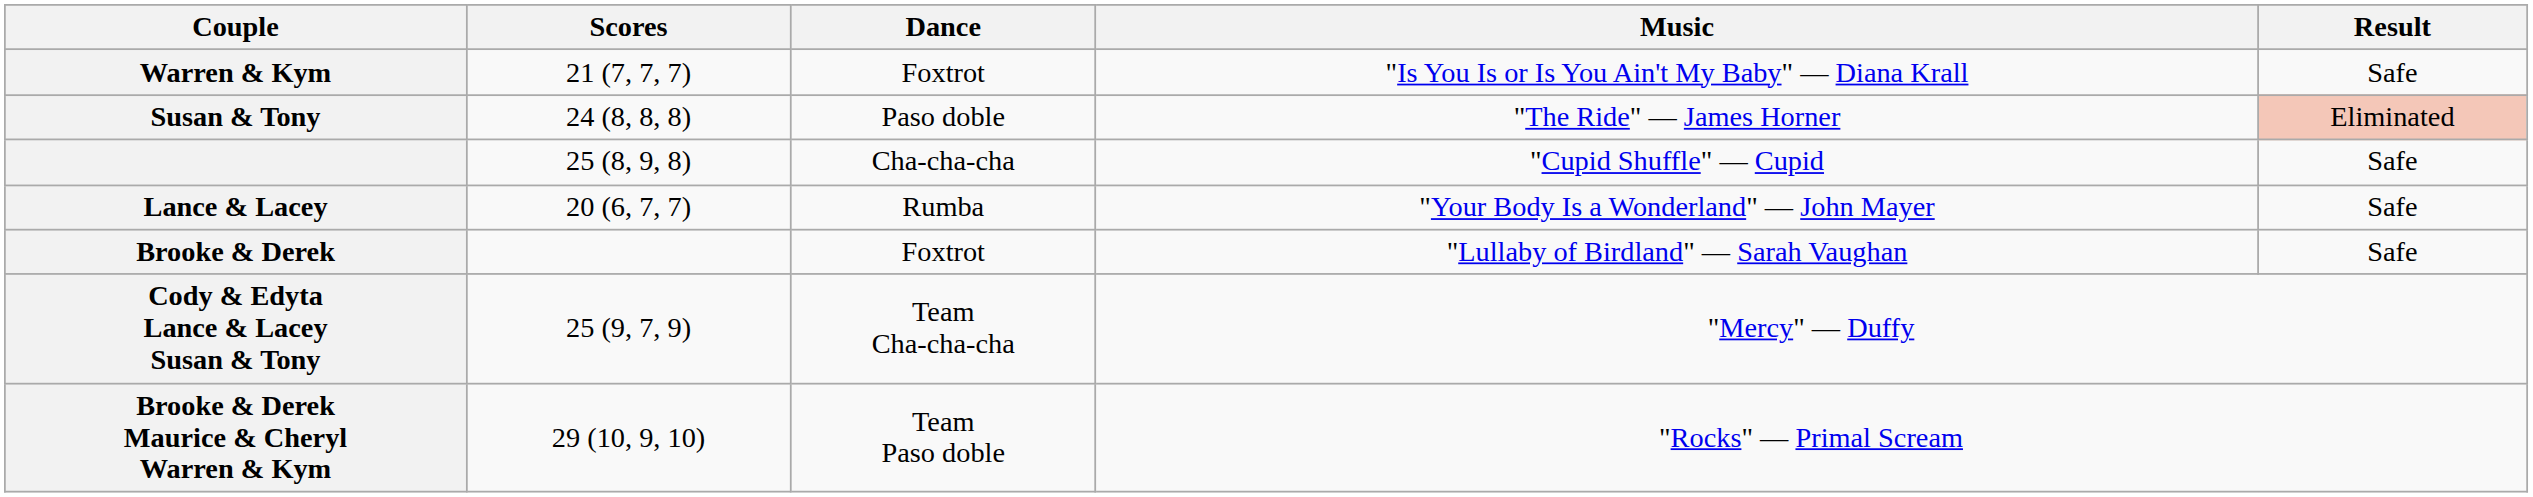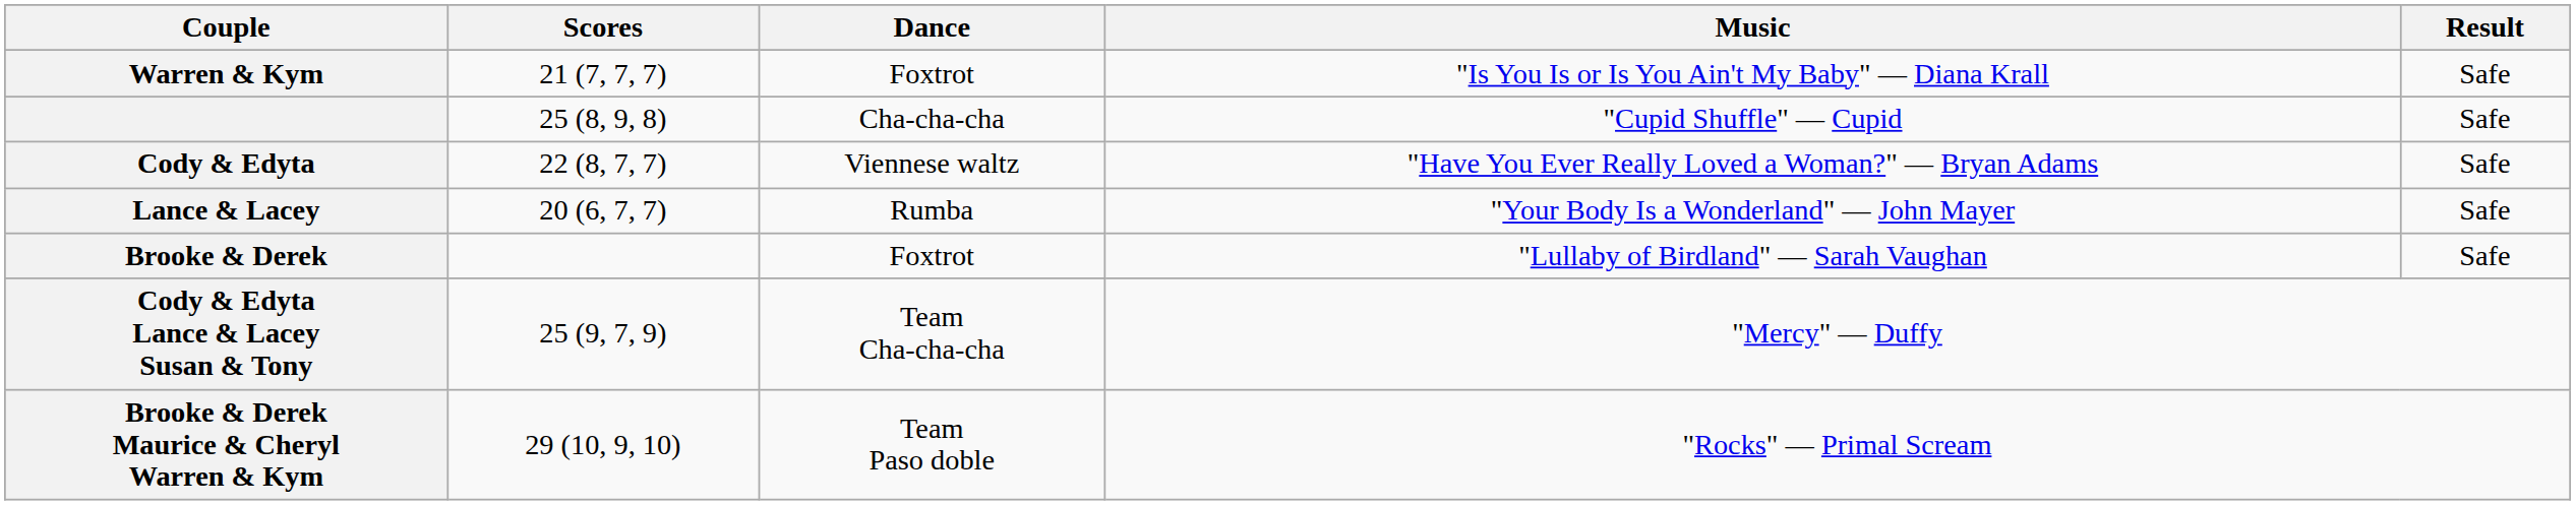 <table class="wikitable sortable" style="text-align:center; width:90%">
 <tr>
 <th scope="col">Couple</th>
 <th scope="col">Scores</th>
 <th scope="col" class="unsortable">Dance</th>
 <th scope="col" class="unsortable">Music</th>
 <th scope="col" class="unsortable">Result</th>
 </tr>
 <tr>
 <th scope="row">Warren & Kym</th>
 <td>21 (7, 7, 7)</td>
 <td>Foxtrot</td>
 <td>"<a href='#'>Is You Is or Is You Ain't My Baby</a>" — <a href='#'>Diana Krall</a></td>
 <td>Safe</td>
 </tr>
 <tr>
-<th scope="row">Susan & Tony</th>
-<td>24 (8, 8, 8)</td>
-<td>Paso doble</td>
-<td>"<a href='#'>The Ride</a>" — <a href='#'>James Horner</a></td>
-<td bgcolor=f4c7b8>Eliminated</td>
-</tr>
-<tr>
 <th scope="row"></th>
 <td>25 (8, 9, 8)</td>
 <td>Cha-cha-cha</td>
 <td>"<a href='#'>Cupid Shuffle</a>" — <a href='#'>Cupid</a></td>
+<td>Safe</td>
+</tr>
+<tr>
+<th scope="row">Cody & Edyta</th>
+<td>22 (8, 7, 7)</td>
+<td>Viennese waltz</td>
+<td>"<a href='#'>Have You Ever Really Loved a Woman?</a>" — <a href='#'>Bryan Adams</a></td>
 <td>Safe</td>
 </tr>
 <tr>
 <th scope="row">Lance & Lacey</th>
 <td>20 (6, 7, 7)</td>
 <td>Rumba</td>
 <td>"<a href='#'>Your Body Is a Wonderland</a>" — <a href='#'>John Mayer</a></td>
 <td>Safe</td>
 </tr>
 <tr>
 <th scope="row">Brooke & Derek</th>
 <td></td>
 <td>Foxtrot</td>
 <td>"<a href='#'>Lullaby of Birdland</a>" — <a href='#'>Sarah Vaughan</a></td>
 <td>Safe</td>
 </tr>
 <tr>
 <th scope="row">Cody & Edyta<br>Lance & Lacey<br>Susan & Tony</th>
 <td>25 (9, 7, 9)</td>
 <td>Team<br>Cha-cha-cha</td>
 <td colspan="2">"<a href='#'>Mercy</a>" — <a href='#'>Duffy</a></td>
 </tr>
 <tr>
 <th scope="row">Brooke & Derek<br>Maurice & Cheryl<br>Warren & Kym</th>
 <td>29 (10, 9, 10)</td>
 <td>Team<br>Paso doble</td>
 <td colspan="2">"<a href='#'>Rocks</a>" — <a href='#'>Primal Scream</a></td>
 </tr>
 </table>
